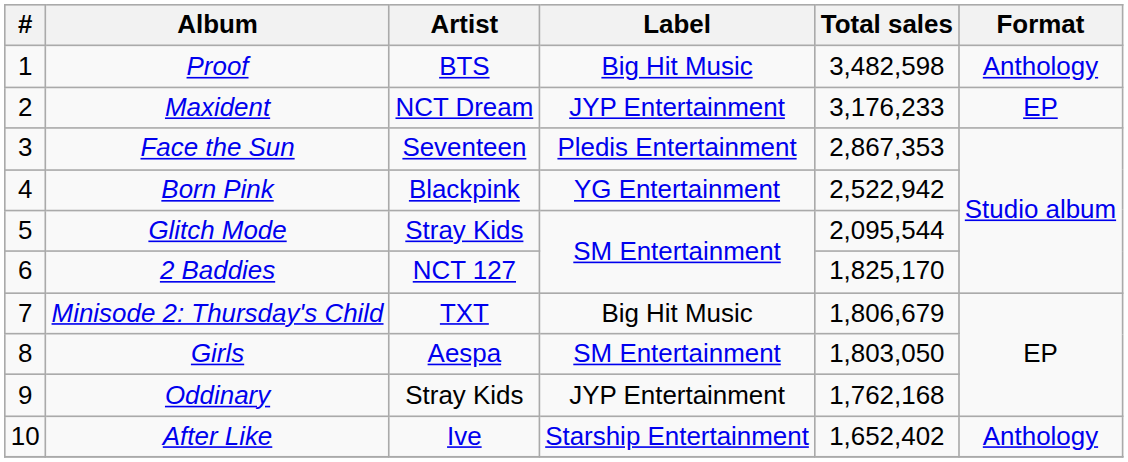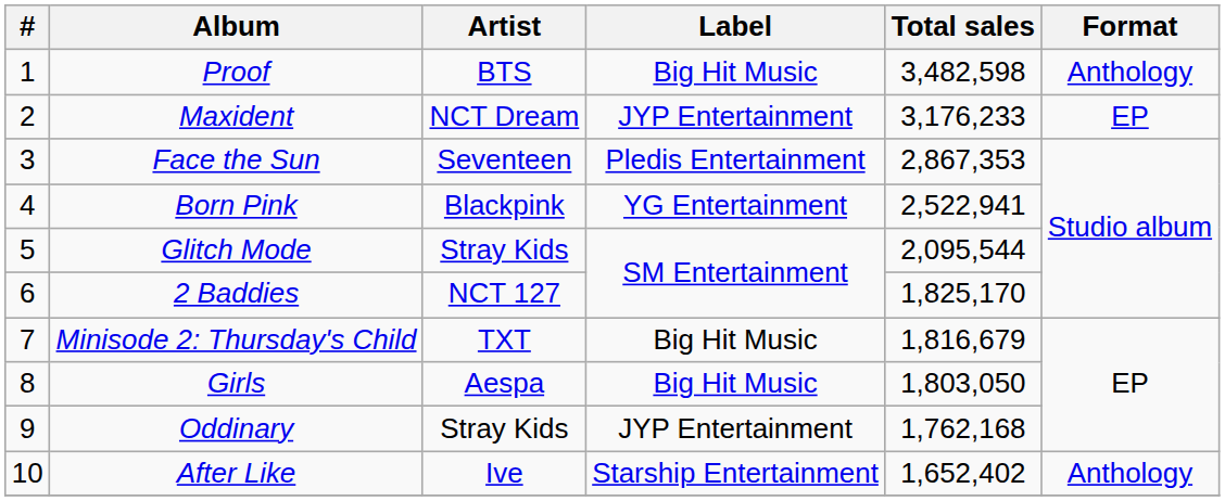 <table class="wikitable" style="text-align: center">
 <tr>
 <th>#</th>
 <th>Album</th>
 <th>Artist</th>
 <th>Label</th>
 <th>Total sales</th>
 <th>Format</th>
 </tr>
 <tr>
 <td>1</td>
 <td><em><a href='#'>Proof</a></em></td>
 <td><a href='#'>BTS</a></td>
 <td><a href='#'>Big Hit Music</a></td>
 <td>3,482,598</td>
 <td><a href='#'>Anthology</a></td>
 </tr>
 <tr>
 <td>2</td>
 <td><em><a href='#'>Maxident</a></em></td>
 <td><a href='#'>NCT Dream</a></td>
 <td><a href='#'>JYP Entertainment</a></td>
 <td>3,176,233</td>
 <td><a href='#'>EP</a></td>
 </tr>
 <tr>
 <td>3</td>
 <td><em><a href='#'>Face the Sun</a></em></td>
 <td><a href='#'>Seventeen</a></td>
 <td><a href='#'>Pledis Entertainment</a></td>
 <td>2,867,353</td>
 <td rowspan="4"><a href='#'>Studio album</a></td>
 </tr>
 <tr>
 <td>4</td>
 <td><em><a href='#'>Born Pink</a></em></td>
 <td><a href='#'>Blackpink</a></td>
 <td><a href='#'>YG Entertainment</a></td>
-<td>2,522,942</td>
+<td>2,522,941</td>
 </tr>
 <tr>
 <td>5</td>
 <td><em><a href='#'>Glitch Mode</a></em></td>
 <td><a href='#'>Stray Kids</a></td>
 <td rowspan="2"><a href='#'>SM Entertainment</a></td>
 <td>2,095,544</td>
 </tr>
 <tr>
 <td>6</td>
 <td><em><a href='#'>2 Baddies</a></em></td>
 <td><a href='#'>NCT 127</a></td>
 <td>1,825,170</td>
 </tr>
 <tr>
 <td>7</td>
 <td><em><a href='#'>Minisode 2: Thursday's Child</a></em></td>
 <td><a href='#'>TXT</a></td>
 <td>Big Hit Music</td>
-<td>1,806,679</td>
+<td>1,816,679</td>
 <td rowspan="3">EP</td>
 </tr>
 <tr>
 <td>8</td>
 <td><em><a href='#'>Girls</a></em></td>
 <td><a href='#'>Aespa</a></td>
-<td><a href='#'>SM Entertainment</a></td>
+<td><a href='#'>Big Hit Music</a></td>
 <td>1,803,050</td>
 </tr>
 <tr>
 <td>9</td>
 <td><em><a href='#'>Oddinary</a></em></td>
 <td>Stray Kids</td>
 <td>JYP Entertainment</td>
 <td>1,762,168</td>
 </tr>
 <tr>
 <td>10</td>
 <td><em><a href='#'>After Like</a></em></td>
 <td><a href='#'>Ive</a></td>
 <td><a href='#'>Starship Entertainment</a></td>
 <td>1,652,402</td>
 <td><a href='#'>Anthology</a></td>
 </tr>
 <tr>
 </tr>
 </table>
